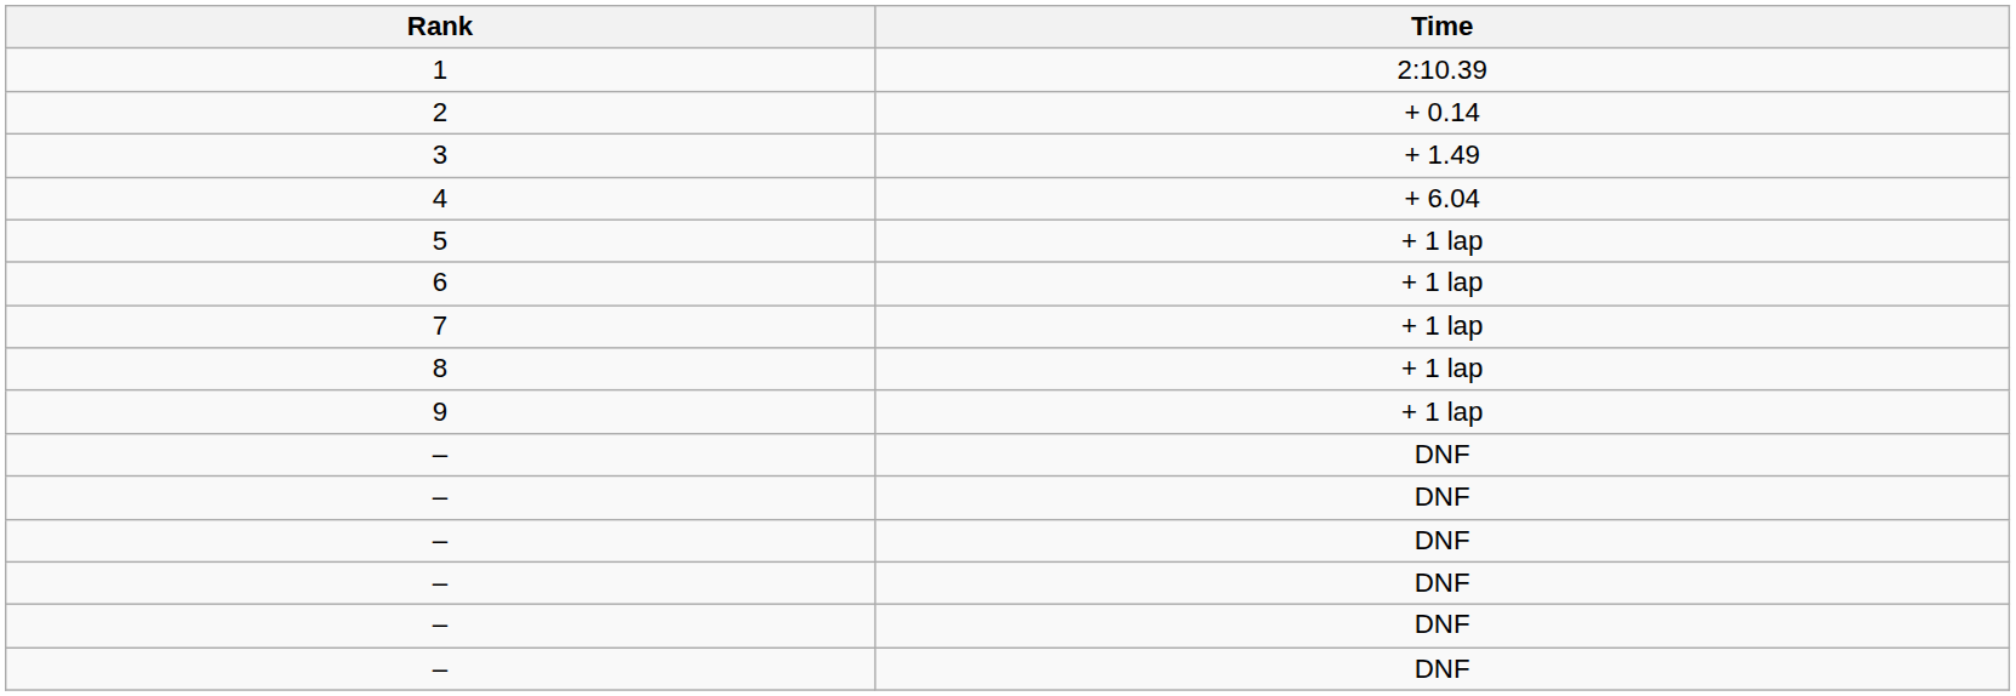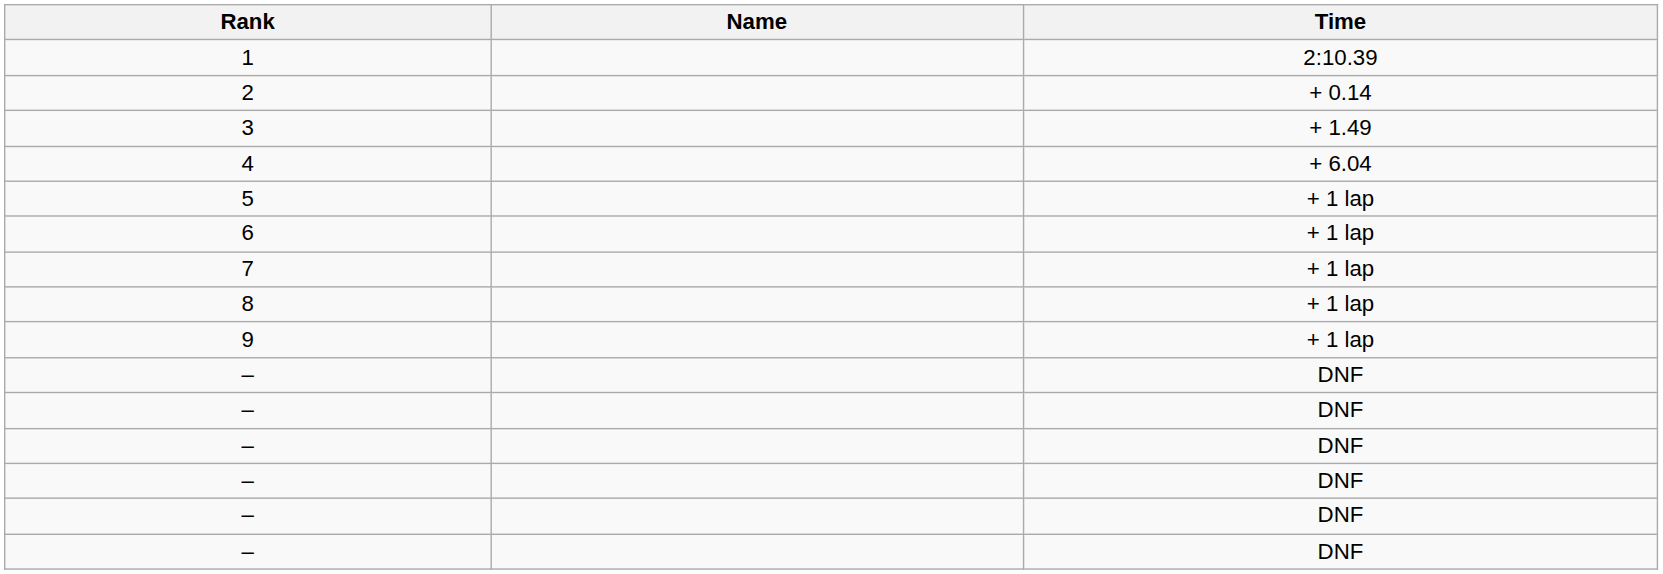 <table class="wikitable" style="text-align:center;" width="60%">
 <tr>
 <th>Rank</th>
+<th>Name</th>
 <th>Time</th>
 </tr>
 <tr>
 <td>1</td>
+<td align=left></td>
 <td>2:10.39</td>
 </tr>
 <tr>
 <td>2</td>
+<td align=left></td>
 <td>+ 0.14</td>
 </tr>
 <tr>
 <td>3</td>
+<td align=left></td>
 <td>+ 1.49</td>
 </tr>
 <tr>
 <td>4</td>
+<td align=left></td>
 <td>+ 6.04</td>
 </tr>
 <tr>
 <td>5</td>
+<td align=left></td>
 <td>+ 1 lap</td>
 </tr>
 <tr>
 <td>6</td>
+<td align=left></td>
 <td>+ 1 lap</td>
 </tr>
 <tr>
 <td>7</td>
+<td align=left></td>
 <td>+ 1 lap</td>
 </tr>
 <tr>
 <td>8</td>
+<td align=left></td>
 <td>+ 1 lap</td>
 </tr>
 <tr>
 <td>9</td>
+<td align=left></td>
 <td>+ 1 lap</td>
 </tr>
 <tr>
 <td>–</td>
+<td align=left></td>
 <td>DNF</td>
 </tr>
 <tr>
 <td>–</td>
+<td align=left></td>
 <td>DNF</td>
 </tr>
 <tr>
 <td>–</td>
+<td align=left></td>
 <td>DNF</td>
 </tr>
 <tr>
 <td>–</td>
+<td align=left></td>
 <td>DNF</td>
 </tr>
 <tr>
 <td>–</td>
+<td align=left></td>
 <td>DNF</td>
 </tr>
 <tr>
 <td>–</td>
+<td align=left></td>
 <td>DNF</td>
 </tr>
 </table>
